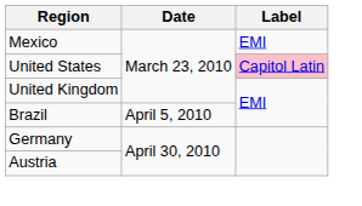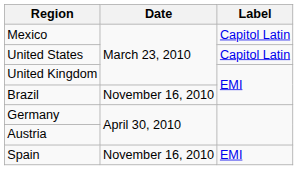 <table class=wikitable>
 <tr>
 <th>Region</th>
 <th>Date</th>
 <th>Label</th>
 </tr>
 <tr>
 <td>Mexico</td>
 <td rowspan=3>March 23, 2010</td>
-<td><a href='#'>EMI</a></td>
+<td><a href='#'>Capitol Latin</a></td>
 </tr>
 <tr>
 <td>United States</td>
-<td style="background: pink;"><a href='#'>Capitol Latin</a></td>
+<td><a href='#'>Capitol Latin</a></td>
 </tr>
 <tr>
 <td>United Kingdom</td>
 <td rowspan=2><a href='#'>EMI</a></td>
 </tr>
 <tr>
 <td>Brazil</td>
-<td>April 5, 2010</td>
+<td>November 16, 2010</td>
 </tr>
 <tr>
 <td>Germany</td>
 <td rowspan=2>April 30, 2010</td>
 <td rowspan=2></td>
 </tr>
 <tr>
 <td>Austria</td>
 </tr>
+<tr>
+<td>Spain</td>
+<td>November 16, 2010</td>
+<td><a href='#'>EMI</a></td>
+</tr>
 </table>
